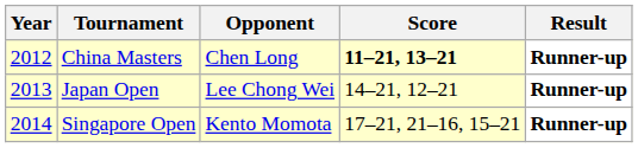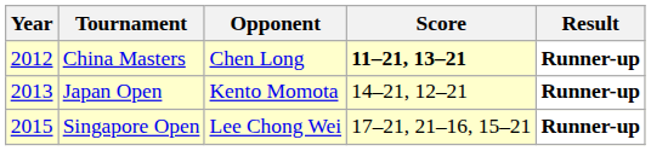 <table class="sortable wikitable" style="font-size: 90%;">
 <tr>
 <th>Year</th>
 <th>Tournament</th>
 <th>Opponent</th>
 <th>Score</th>
 <th>Result</th>
 </tr>
 <tr style="background:#FFFFCC">
 <td align="center"><a href='#'>2012</a></td>
 <td align="left"><a href='#'>China Masters</a></td>
 <td align="left"> <a href='#'>Chen Long</a></td>
 <td align="left"><strong>11–21, 13–21</strong></td>
 <td style="text-align:left; background:white"> <strong>Runner-up</strong></td>
 </tr>
 <tr style="background:#FFFFCC">
 <td align="center"><a href='#'>2013</a></td>
 <td align="left"><a href='#'>Japan Open</a></td>
-<td align="left"> <a href='#'>Lee Chong Wei</a></td>
+<td align="left"> <a href='#'>Kento Momota</a></td>
 <td align="left">14–21, 12–21</td>
 <td style="text-align:left; background:white"> <strong>Runner-up</strong></td>
 </tr>
 <tr style="background:#FFFFCC">
-<td align="center"><a href='#'>2014</a></td>
+<td align="center"><a href='#'>2015</a></td>
 <td align="left"><a href='#'>Singapore Open</a></td>
-<td align="left"> <a href='#'>Kento Momota</a></td>
+<td align="left"> <a href='#'>Lee Chong Wei</a></td>
 <td align="left">17–21, 21–16, 15–21</td>
 <td style="text-align:left; background:white"> <strong>Runner-up</strong></td>
 </tr>
 </table>
